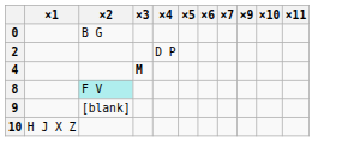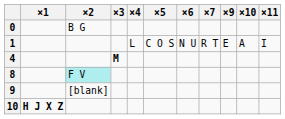 <table class="wikitable floatright">
 <tr>
 <th></th>
 <th>×1</th>
 <th>×2</th>
 <th>×3</th>
 <th>×4</th>
 <th>×5</th>
 <th>×6</th>
 <th>×7</th>
 <th>×9</th>
 <th>×10</th>
 <th>×11</th>
 </tr>
 <tr>
 <th>0</th>
 <td></td>
 <td>B G</td>
 <td></td>
 <td></td>
 <td></td>
 <td></td>
 <td></td>
 <td></td>
 <td></td>
 <td></td>
 </tr>
 <tr>
-<th>2</th>
+<th>1</th>
 <td></td>
 <td></td>
 <td></td>
-<td>D P</td>
-<td></td>
-<td></td>
-<td></td>
-<td></td>
-<td></td>
-<td></td>
+<td>L</td>
+<td>C O S</td>
+<td>N U</td>
+<td>R T</td>
+<td>E</td>
+<td>A</td>
+<td>I</td>
 </tr>
 <tr>
 <th>4</th>
 <td></td>
 <td></td>
 <td><strong>M</strong></td>
 <td></td>
 <td></td>
 <td></td>
 <td></td>
 <td></td>
 <td></td>
 <td></td>
 </tr>
 <tr>
 <th>8</th>
 <td></td>
 <td style="background: paleturquoise;">F V</td>
 <td></td>
 <td></td>
 <td></td>
 <td></td>
 <td></td>
 <td></td>
 <td></td>
 <td></td>
 </tr>
 <tr>
 <th>9</th>
 <td></td>
 <td>[blank]</td>
 <td></td>
 <td></td>
 <td></td>
 <td></td>
 <td></td>
 <td></td>
 <td></td>
 <td></td>
 </tr>
 <tr>
 <th>10</th>
-<td>H J X Z</td>
+<td><strong>H J X Z</strong></td>
 <td></td>
 <td></td>
 <td></td>
 <td></td>
 <td></td>
 <td></td>
 <td></td>
 <td></td>
 <td></td>
 </tr>
 </table>
